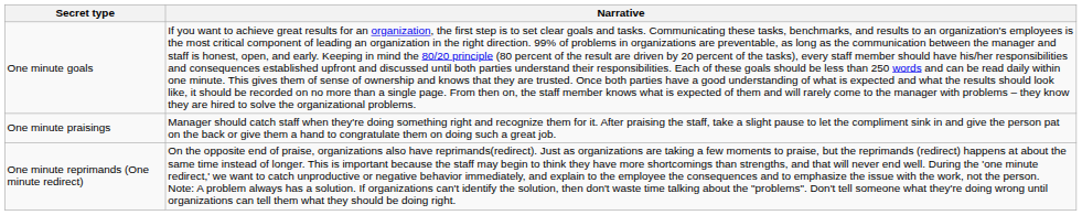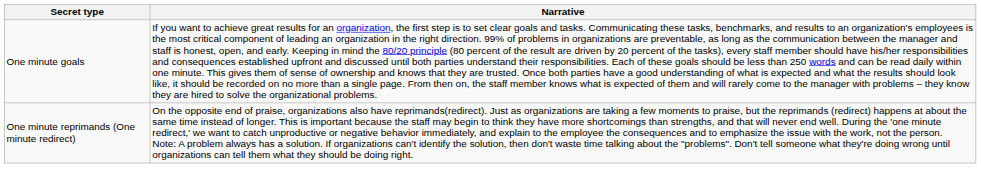 <table class="wikitable">
 <tr>
 <th width="15%">Secret type</th>
 <th width="85%">Narrative</th>
 </tr>
 <tr>
 <td>One minute goals</td>
 <td>If you want to achieve great results for an <a href='#'>organization</a>, the first step is to set clear goals and tasks. Communicating these tasks, benchmarks, and results to an organization's employees is the most critical component of leading an organization in the right direction. 99% of problems in organizations are preventable, as long as the communication between the manager and staff is honest, open, and early.  Keeping in mind the <a href='#'>80/20 principle</a> (80 percent of the result are driven by 20 percent of the tasks), every staff member should have his/her responsibilities and consequences established upfront and discussed until both parties understand their responsibilities. Each of these goals should be less than 250 <a href='#'>words</a> and can be read daily within one minute. This gives them of sense of ownership and knows that they are trusted. Once both parties have a good understanding of what is expected and what the results should look like, it should be recorded on no more than a single page. From then on, the staff member knows what is expected of them and will rarely come to the manager with problems – they know they are hired to solve the organizational problems.</td>
 </tr>
 <tr>
-<td>One minute praisings</td>
-<td>Manager should catch staff when they're doing something right and recognize them for it. After praising the staff, take a slight pause to let the compliment sink in and give the person pat on the back or give them a hand to congratulate them on doing such a great job.</td>
-</tr>
-<tr>
 <td>One minute reprimands (One minute redirect)</td>
 <td>On the opposite end of praise, organizations also have reprimands(redirect). Just as organizations are taking a few moments to praise, but the reprimands (redirect) happens at about the same time instead of longer. This is important because the staff may begin to think they have more shortcomings than strengths, and that will never end well. During the 'one minute redirect,' we want to catch unproductive or negative behavior immediately, and explain to the employee the consequences and to emphasize the issue with the work, not the person.<br>Note: A problem always has a solution. If organizations can't identify the solution, then don't waste time talking about the "problems". Don't tell someone what they're doing wrong until organizations can tell them what they should be doing right.</td>
 </tr>
 </table>
